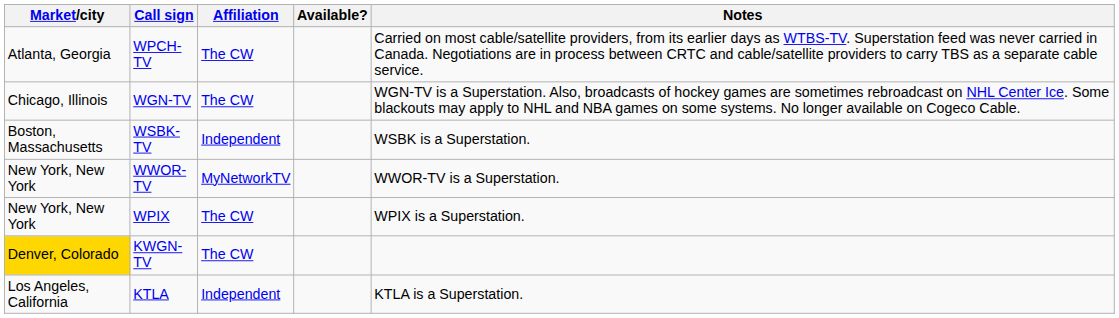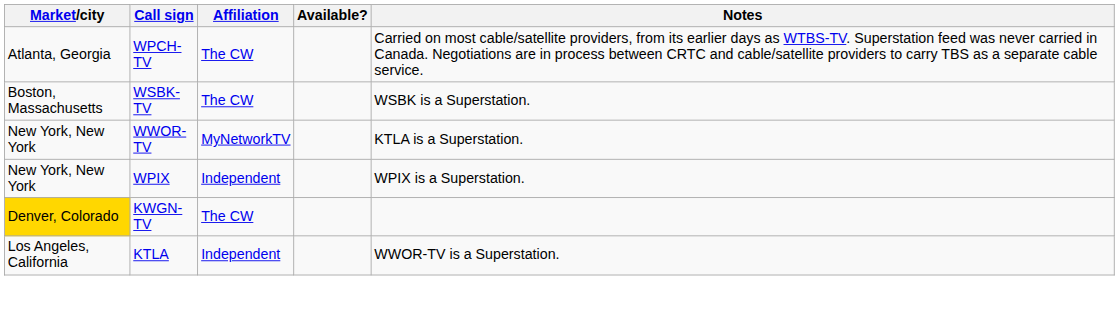 <table class="wikitable sortable">
 <tr>
 <th><a href='#'>Market</a>/city</th>
 <th><a href='#'>Call sign</a></th>
 <th><a href='#'>Affiliation</a></th>
 <th>Available?</th>
 <th>Notes</th>
 </tr>
 <tr>
 <td>Atlanta, Georgia</td>
 <td><a href='#'>WPCH-TV</a></td>
 <td><a href='#'>The CW</a></td>
 <td></td>
 <td>Carried on most cable/satellite providers, from its earlier days as <a href='#'>WTBS-TV</a>. Superstation feed was never carried in Canada. Negotiations are in process between CRTC and cable/satellite providers to carry TBS as a separate cable service.</td>
 </tr>
 <tr>
-<td>Chicago, Illinois</td>
-<td><a href='#'>WGN-TV</a></td>
-<td><a href='#'>The CW</a></td>
-<td></td>
-<td>WGN-TV is a Superstation. Also, broadcasts of hockey games are sometimes rebroadcast on <a href='#'>NHL Center Ice</a>. Some blackouts may apply to NHL and NBA games on some systems.  No longer available on Cogeco Cable.</td>
-</tr>
-<tr>
 <td>Boston, Massachusetts</td>
 <td><a href='#'>WSBK-TV</a></td>
-<td><a href='#'>Independent</a></td>
+<td><a href='#'>The CW</a></td>
 <td></td>
 <td>WSBK is a Superstation.</td>
 </tr>
 <tr>
 <td>New York, New York</td>
 <td><a href='#'>WWOR-TV</a></td>
 <td><a href='#'>MyNetworkTV</a></td>
 <td></td>
-<td>WWOR-TV is a Superstation.</td>
+<td>KTLA is a Superstation.</td>
 </tr>
 <tr>
 <td>New York, New York</td>
 <td><a href='#'>WPIX</a></td>
-<td><a href='#'>The CW</a></td>
+<td><a href='#'>Independent</a></td>
 <td></td>
 <td>WPIX is a Superstation.</td>
 </tr>
 <tr>
 <td style="background: gold;">Denver, Colorado</td>
 <td><a href='#'>KWGN-TV</a></td>
 <td><a href='#'>The CW</a></td>
 <td></td>
 <td></td>
 </tr>
 <tr>
 <td>Los Angeles, California</td>
 <td><a href='#'>KTLA</a></td>
 <td><a href='#'>Independent</a></td>
 <td></td>
-<td>KTLA is a Superstation.</td>
+<td>WWOR-TV is a Superstation.</td>
 </tr>
 </table>
